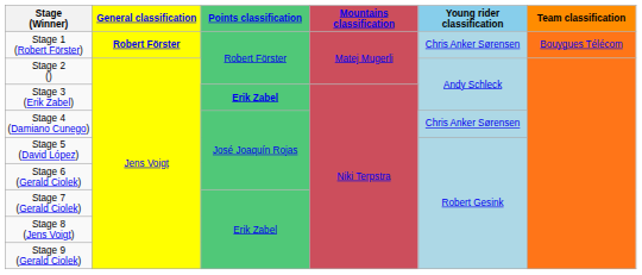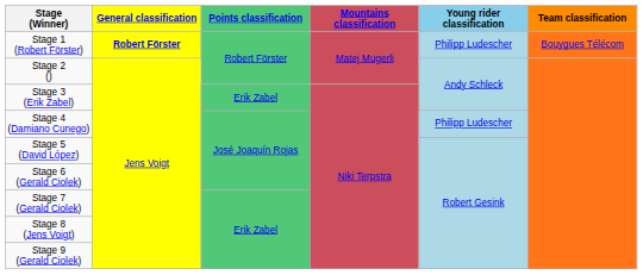 <table class="wikitable" style="text-align: center; font-size:smaller;">
 <tr style="background-color: #efefef;">
 <th width="12%">Stage<br>(Winner)</th>
 <th style="background:yellow;" width="15%"><a href='#'>General classification</a><br></th>
 <th style="background:#50C878;" width="15%"><a href='#'>Points classification</a><br></th>
 <th style="background:#CC4E5C;" width="15%"><a href='#'>Mountains classification</a><br></th>
 <th style="background:#87CEEB;" width="15%">Young rider classification<br></th>
 <th style="background:#FF8C00;" width="15%">Team classification</th>
 </tr>
 <tr>
 <td>Stage 1<br>(<a href='#'>Robert Förster</a>)</td>
 <td style="background:yellow;" rowspan="1"><strong><a href='#'>Robert Förster</a></strong></td>
 <td style="background:#50C878;" rowspan="2"><a href='#'>Robert Förster</a></td>
 <td style="background:#CC4E5C;" rowspan="2"><a href='#'>Matej Mugerli</a></td>
-<td style="background:#ADD8E6;" rowspan="1"><a href='#'>Chris Anker Sørensen</a></td>
+<td style="background:#ADD8E6;" rowspan="1"><a href='#'>Philipp Ludescher</a></td>
 <td style="background:#FF7518;" rowspan="1"><a href='#'>Bouygues Télécom</a></td>
 </tr>
 <tr>
 <td>Stage 2<br>()</td>
 <td style="background:yellow;" rowspan="8"><a href='#'>Jens Voigt</a></td>
 <td style="background:#ADD8E6;" rowspan="2"><a href='#'>Andy Schleck</a></td>
 <td style="background:#FF7518;" rowspan="8"></td>
 </tr>
 <tr>
 <td>Stage 3<br>(<a href='#'>Erik Zabel</a>)</td>
-<td style="background:#50C878;" rowspan="1"><strong><a href='#'>Erik Zabel</a></strong></td>
+<td style="background:#50C878;" rowspan="1"><a href='#'>Erik Zabel</a></td>
 <td style="background:#CC4E5C;" rowspan="7"><a href='#'>Niki Terpstra</a></td>
 </tr>
 <tr>
 <td>Stage 4<br>(<a href='#'>Damiano Cunego</a>)</td>
 <td style="background:#50C878;" rowspan="3"><a href='#'>José Joaquín Rojas</a></td>
-<td style="background:#ADD8E6;" rowspan="1"><a href='#'>Chris Anker Sørensen</a></td>
+<td style="background:#ADD8E6;" rowspan="1"><a href='#'>Philipp Ludescher</a></td>
 </tr>
 <tr>
 <td>Stage 5<br>(<a href='#'>David López</a>)</td>
 <td style="background:#ADD8E6;" rowspan="5"><a href='#'>Robert Gesink</a></td>
 </tr>
 <tr>
 <td>Stage 6<br>(<a href='#'>Gerald Ciolek</a>)</td>
 </tr>
 <tr>
 <td>Stage 7<br>(<a href='#'>Gerald Ciolek</a>)</td>
 <td style="background:#50C878;" rowspan="3"><a href='#'>Erik Zabel</a></td>
 </tr>
 <tr>
 <td>Stage 8<br>(<a href='#'>Jens Voigt</a>)</td>
 </tr>
 <tr>
 <td>Stage 9<br>(<a href='#'>Gerald Ciolek</a>)</td>
 </tr>
 </table>
